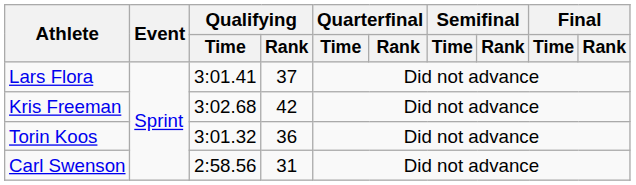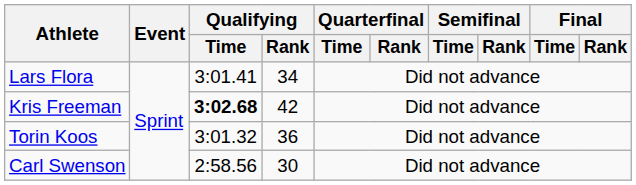 <table class=wikitable style=font-size:90%;text-align:center>
 <tr>
 <th rowspan=2>Athlete</th>
 <th rowspan=2>Event</th>
 <th colspan=2>Qualifying</th>
 <th colspan=2>Quarterfinal</th>
 <th colspan=2>Semifinal</th>
 <th colspan=2>Final</th>
 </tr>
 <tr style=font-size:95%>
 <th>Time</th>
 <th>Rank</th>
 <th>Time</th>
 <th>Rank</th>
 <th>Time</th>
 <th>Rank</th>
 <th>Time</th>
 <th>Rank</th>
 </tr>
 <tr>
 <td align=left><a href='#'>Lars Flora</a></td>
 <td align=left rowspan=4><a href='#'>Sprint</a></td>
 <td>3:01.41</td>
-<td>37</td>
+<td>34</td>
 <td colspan=6>Did not advance</td>
 </tr>
 <tr>
 <td align=left><a href='#'>Kris Freeman</a></td>
-<td>3:02.68</td>
+<td><strong>3:02.68</strong></td>
 <td>42</td>
 <td colspan=6>Did not advance</td>
 </tr>
 <tr>
 <td align=left><a href='#'>Torin Koos</a></td>
 <td>3:01.32</td>
 <td>36</td>
 <td colspan=6>Did not advance</td>
 </tr>
 <tr>
 <td align=left><a href='#'>Carl Swenson</a></td>
 <td>2:58.56</td>
-<td>31</td>
+<td>30</td>
 <td colspan=6>Did not advance</td>
 </tr>
 </table>
